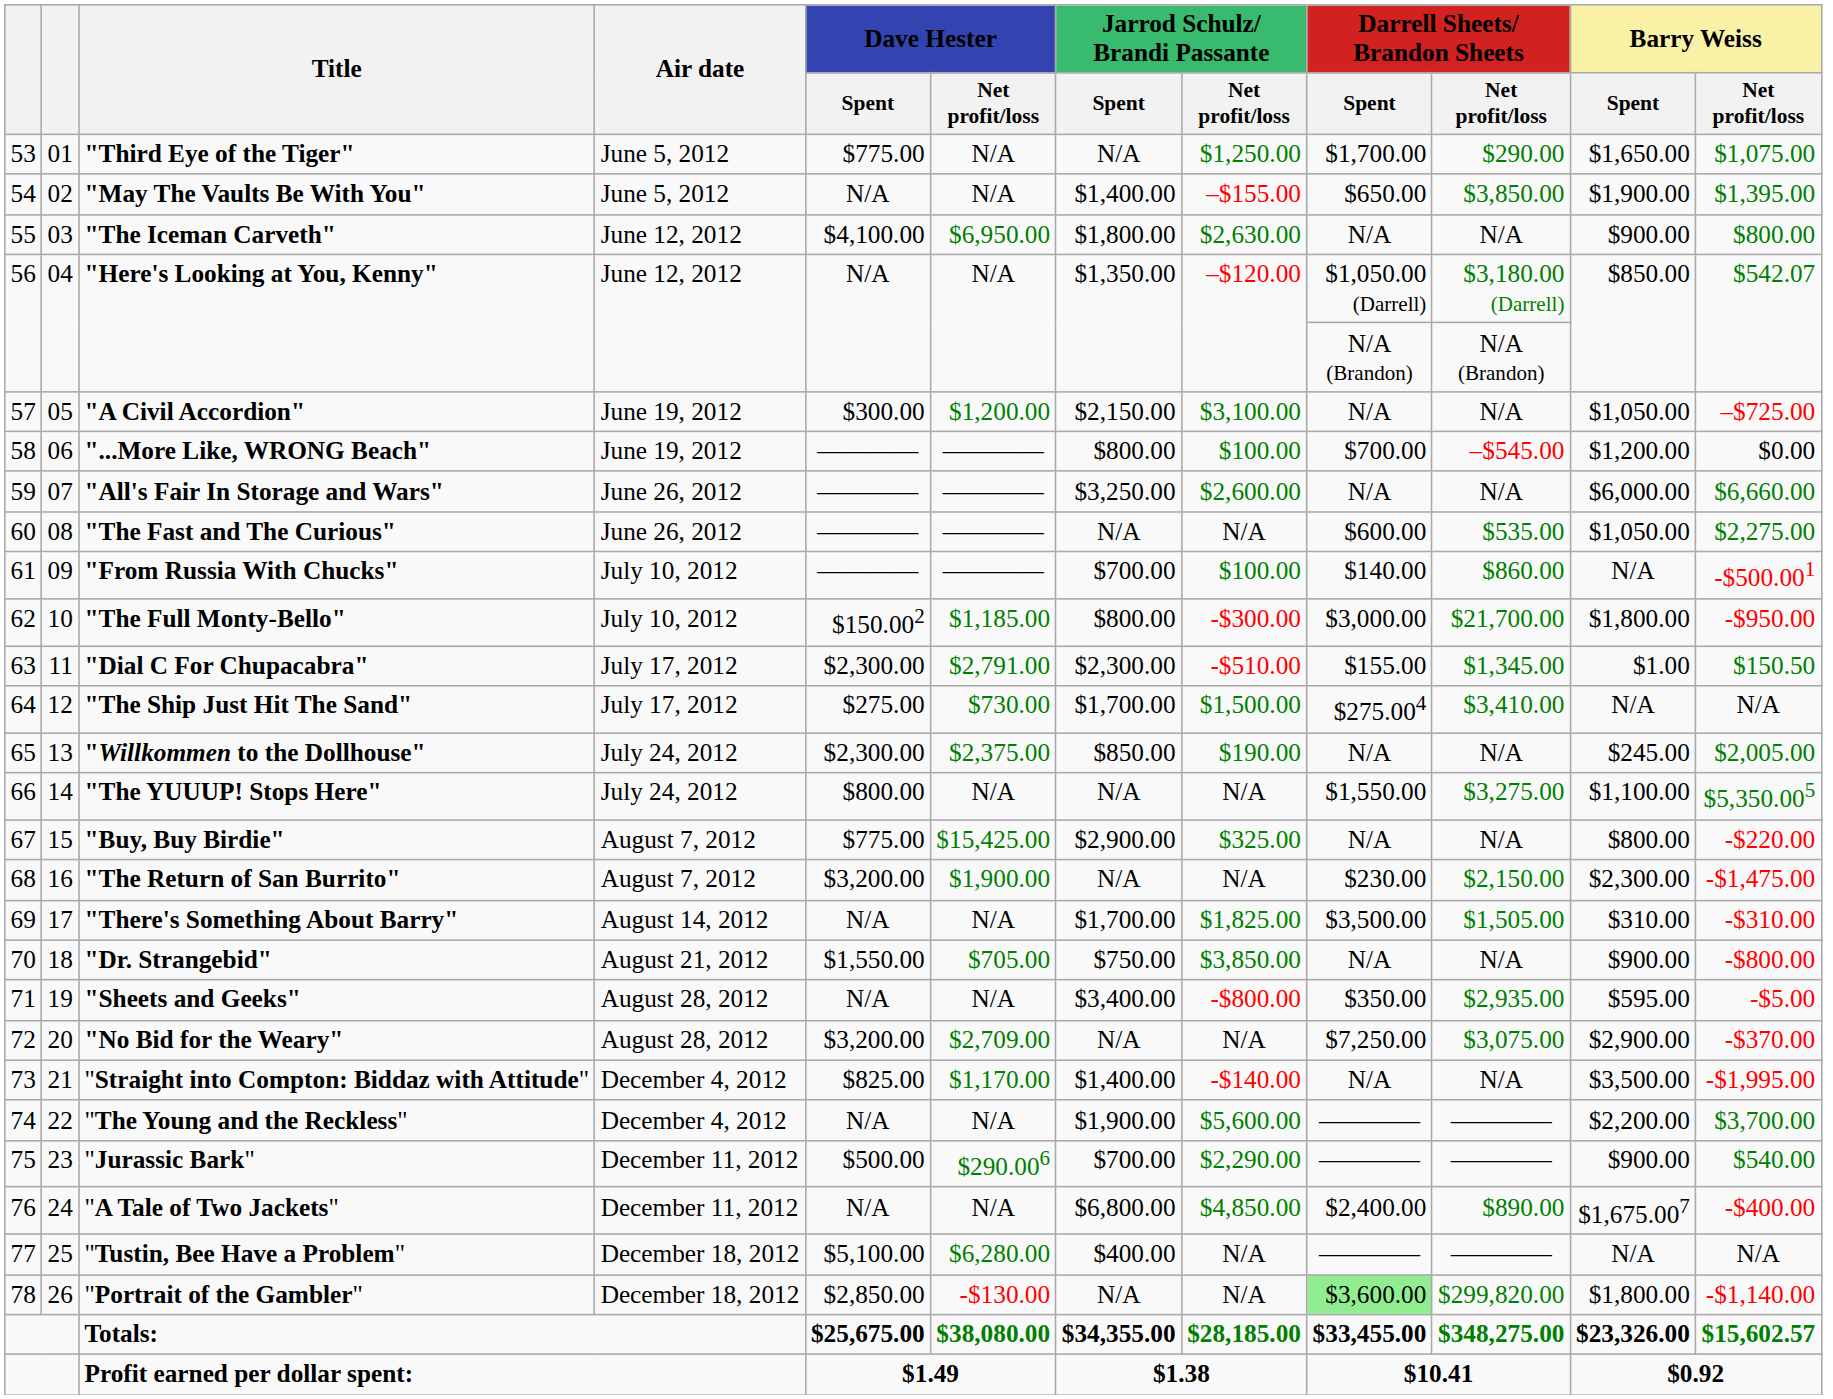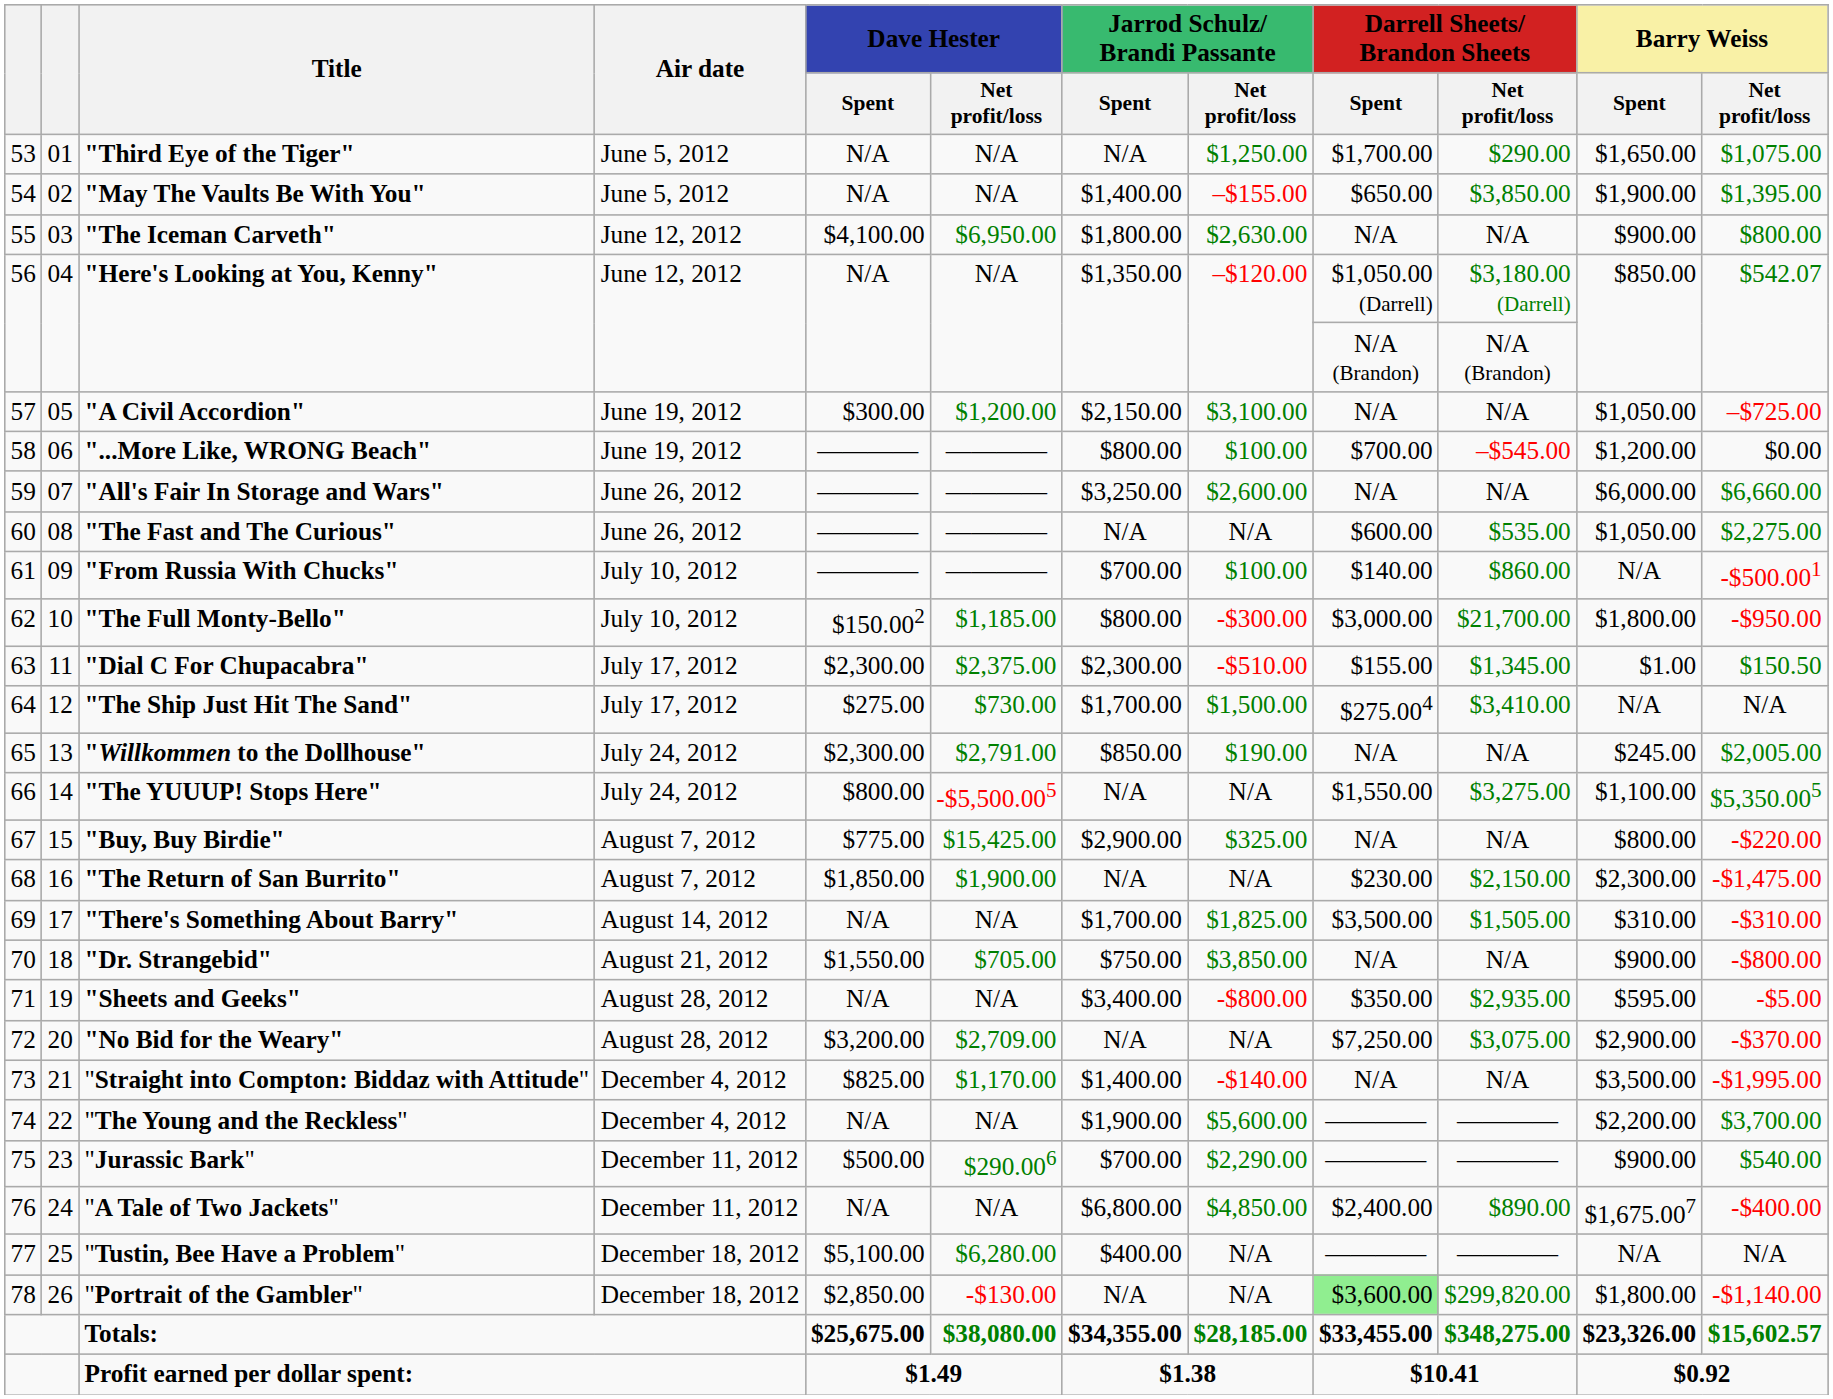 <table class="wikitable" style="text-align: right;">
 <tr>
 <th rowspan = "2"></th>
 <th rowspan = "2"></th>
 <th rowspan = "2">Title</th>
 <th rowspan = "2">Air date</th>
 <th colspan = "2" style="background:#3343b0;">Dave Hester</th>
 <th colspan = "2" style="background:#38ba6f;">Jarrod Schulz/<br>Brandi Passante</th>
 <th colspan = "2" style="background:#d22121;">Darrell Sheets/<br>Brandon Sheets</th>
 <th colspan = "2" style="background:#F9F1A6;">Barry Weiss</th>
 </tr>
 <tr>
 <th style="width:66px; font-size:85%;">Spent</th>
 <th style="width:72px; font-size:85%;">Net profit/loss</th>
 <th style="width:66px; font-size:85%;">Spent</th>
 <th style="width:66px; font-size:85%;">Net profit/loss</th>
 <th style="width:66px; font-size:85%;">Spent</th>
 <th style="width:66px; font-size:85%;">Net profit/loss</th>
 <th style="width:66px; font-size:85%;">Spent</th>
 <th style="width:66px; font-size:85%;">Net profit/loss</th>
 </tr>
 <tr valign="top">
 <td>53</td>
 <td>01</td>
 <td align="left"><strong>"Third Eye of the Tiger"</strong></td>
 <td align="left">June 5, 2012</td>
-<td>$775.00</td>
+<td style="text-align:center;">N/A</td>
 <td style="text-align:center;">N/A</td>
 <td style="text-align:center;">N/A</td>
 <td style="color:green;">$1,250.00</td>
 <td>$1,700.00</td>
 <td style="color:green;">$290.00</td>
 <td>$1,650.00</td>
 <td style="color:green;">$1,075.00</td>
 </tr>
 <tr valign="top">
 <td>54</td>
 <td>02</td>
 <td align="left"><strong>"May The Vaults Be With You"</strong></td>
 <td align="left">June 5, 2012</td>
 <td style="text-align:center;">N/A</td>
 <td style="text-align:center;">N/A</td>
 <td>$1,400.00</td>
 <td style="color:red;">–$155.00</td>
 <td>$650.00</td>
 <td style="color:green;">$3,850.00</td>
 <td>$1,900.00</td>
 <td style="color:green;">$1,395.00</td>
 </tr>
 <tr valign="top">
 <td>55</td>
 <td>03</td>
 <td align="left"><strong>"The Iceman Carveth"</strong></td>
 <td align="left">June 12, 2012</td>
 <td>$4,100.00</td>
 <td style="color:green;">$6,950.00</td>
 <td>$1,800.00</td>
 <td style="color:green;">$2,630.00</td>
 <td style="text-align:center;">N/A</td>
 <td style="text-align:center;">N/A</td>
 <td>$900.00</td>
 <td style="color:green;">$800.00</td>
 </tr>
 <tr valign="top">
 <td rowspan="2">56</td>
 <td rowspan="2">04</td>
 <td align="left" rowspan="2"><strong>"Here's Looking at You, Kenny"</strong></td>
 <td align="left" rowspan="2">June 12, 2012</td>
 <td style="text-align:center;" rowspan="2">N/A</td>
 <td style="text-align:center;" rowspan="2">N/A</td>
 <td rowspan="2">$1,350.00</td>
 <td rowspan="2" style="color:red;">–$120.00</td>
 <td>$1,050.00 <small>(Darrell)</small></td>
 <td style="color:green;">$3,180.00 <small>(Darrell)</small></td>
 <td rowspan="2">$850.00</td>
 <td rowspan="2" style="color:green;">$542.07</td>
 </tr>
 <tr>
 <td style="text-align:center;">N/A <small>(Brandon)</small></td>
 <td style="text-align:center;">N/A <small>(Brandon)</small></td>
 </tr>
 <tr valign="top">
 <td>57</td>
 <td>05</td>
 <td align="left"><strong>"A Civil Accordion"</strong></td>
 <td align="left">June 19, 2012</td>
 <td>$300.00</td>
 <td style="color:green;">$1,200.00</td>
 <td>$2,150.00</td>
 <td style="color:green;">$3,100.00</td>
 <td style="text-align:center;">N/A</td>
 <td style="text-align:center;">N/A</td>
 <td>$1,050.00</td>
 <td style="color:red;">–$725.00</td>
 </tr>
 <tr valign="top">
 <td>58</td>
 <td>06</td>
 <td align="left"><strong>"...More Like, WRONG Beach"</strong></td>
 <td align="left">June 19, 2012</td>
 <td style="text-align:center;">————</td>
 <td style="text-align:center;">————</td>
 <td>$800.00</td>
 <td style="color:green;">$100.00</td>
 <td>$700.00</td>
 <td style="color:red;">–$545.00</td>
 <td>$1,200.00</td>
 <td>$0.00</td>
 </tr>
 <tr valign="top">
 <td>59</td>
 <td>07</td>
 <td align="left"><strong>"All's Fair In Storage and Wars"</strong></td>
 <td align="left">June 26, 2012</td>
 <td style="text-align:center;">————</td>
 <td style="text-align:center;">————</td>
 <td>$3,250.00</td>
 <td style="color:green;">$2,600.00</td>
 <td style="text-align:center;">N/A</td>
 <td style="text-align:center;">N/A</td>
 <td>$6,000.00</td>
 <td style="color:green;">$6,660.00</td>
 </tr>
 <tr valign="top">
 <td>60</td>
 <td>08</td>
 <td align="left"><strong>"The Fast and The Curious"</strong></td>
 <td align="left">June 26, 2012</td>
 <td style="text-align:center;">————</td>
 <td style="text-align:center;">————</td>
 <td style="text-align:center;">N/A</td>
 <td style="text-align:center;">N/A</td>
 <td>$600.00</td>
 <td style="color:green;">$535.00</td>
 <td>$1,050.00</td>
 <td style="color:green;">$2,275.00</td>
 </tr>
 <tr valign="top">
 <td>61</td>
 <td>09</td>
 <td align="left"><strong>"From Russia With Chucks"</strong></td>
 <td align="left">July 10, 2012</td>
 <td style="text-align:center;">————</td>
 <td style="text-align:center;">————</td>
 <td>$700.00</td>
 <td style="color:green;">$100.00</td>
 <td>$140.00</td>
 <td style="color:green;">$860.00</td>
 <td style="text-align:center;">N/A</td>
 <td style="color:red;">-$500.00<sup>1</sup></td>
 </tr>
 <tr valign="top">
 <td>62</td>
 <td>10</td>
 <td align="left"><strong>"The Full Monty-Bello"</strong></td>
 <td align="left">July 10, 2012</td>
 <td>$150.00<sup>2</sup></td>
 <td style="color:green;">$1,185.00</td>
 <td>$800.00</td>
 <td style="color:red;">-$300.00</td>
 <td>$3,000.00</td>
 <td style="color:green">$21,700.00</td>
 <td>$1,800.00</td>
 <td style="color:red;">-$950.00</td>
 </tr>
 <tr valign="top">
 <td>63</td>
 <td>11</td>
 <td align="left"><strong>"Dial C For Chupacabra"</strong></td>
 <td align="left">July 17, 2012</td>
 <td>$2,300.00</td>
-<td style="color:green;">$2,791.00</td>
+<td style="color:green;">$2,375.00</td>
 <td>$2,300.00</td>
 <td style="color:red;">-$510.00</td>
 <td>$155.00</td>
 <td style="color:green;">$1,345.00</td>
 <td>$1.00</td>
 <td style="color:green;">$150.50</td>
 </tr>
 <tr valign="top">
 <td>64</td>
 <td>12</td>
 <td align="left"><strong>"The Ship Just Hit The Sand"</strong></td>
 <td align="left">July 17, 2012</td>
 <td>$275.00</td>
 <td style="color:green;">$730.00</td>
 <td>$1,700.00</td>
 <td style="color:green;">$1,500.00</td>
 <td>$275.00<sup>4</sup></td>
 <td style="color:green;">$3,410.00</td>
 <td style="text-align:center;">N/A</td>
 <td style="text-align:center;">N/A</td>
 </tr>
 <tr valign="top">
 <td>65</td>
 <td>13</td>
 <td align="left"><strong>"<em>Willkommen</em> to the Dollhouse"</strong></td>
 <td align="left">July 24, 2012</td>
 <td>$2,300.00</td>
-<td style="color:green;">$2,375.00</td>
+<td style="color:green;">$2,791.00</td>
 <td>$850.00</td>
 <td style="color:green;">$190.00</td>
 <td style="text-align:center;">N/A</td>
 <td style="text-align:center;">N/A</td>
 <td>$245.00</td>
 <td style="color:green;">$2,005.00</td>
 </tr>
 <tr valign="top">
 <td>66</td>
 <td>14</td>
 <td align="left"><strong>"The YUUUP! Stops Here"</strong></td>
 <td align="left">July 24, 2012</td>
 <td>$800.00</td>
-<td style="text-align:center;">N/A</td>
+<td style="color:red;">-$5,500.00<sup>5</sup></td>
 <td style="text-align:center;">N/A</td>
 <td style="text-align:center;">N/A</td>
 <td>$1,550.00</td>
 <td style="color:green;">$3,275.00</td>
 <td>$1,100.00</td>
 <td style="color:green;">$5,350.00<sup>5</sup></td>
 </tr>
 <tr valign="top">
 <td>67</td>
 <td>15</td>
 <td align="left"><strong>"Buy, Buy Birdie"</strong></td>
 <td align="left">August 7, 2012</td>
 <td>$775.00</td>
 <td style="color:green;">$15,425.00</td>
 <td>$2,900.00</td>
 <td style="color:green;">$325.00</td>
 <td style="text-align:center;">N/A</td>
 <td style="text-align:center;">N/A</td>
 <td>$800.00</td>
 <td style="color:red;">-$220.00</td>
 </tr>
 <tr valign="top">
 <td>68</td>
 <td>16</td>
 <td align="left"><strong>"The Return of San Burrito"</strong></td>
 <td align="left">August 7, 2012</td>
-<td>$3,200.00</td>
+<td>$1,850.00</td>
 <td style="color:green;">$1,900.00</td>
 <td style="text-align:center;">N/A</td>
 <td style="text-align:center;">N/A</td>
 <td>$230.00</td>
 <td style="color:green;">$2,150.00</td>
 <td>$2,300.00</td>
 <td style="color:red;">-$1,475.00</td>
 </tr>
 <tr valign="top">
 <td>69</td>
 <td>17</td>
 <td align="left"><strong>"There's Something About Barry"</strong></td>
 <td align="left">August 14, 2012</td>
 <td style="text-align:center;">N/A</td>
 <td style="text-align:center;">N/A</td>
 <td>$1,700.00</td>
 <td style="color:green;">$1,825.00</td>
 <td>$3,500.00</td>
 <td style="color:green;">$1,505.00</td>
 <td>$310.00</td>
 <td style="color:red;">-$310.00</td>
 </tr>
 <tr valign="top">
 <td>70</td>
 <td>18</td>
 <td align="left"><strong>"Dr. Strangebid"</strong></td>
 <td align="left">August 21, 2012</td>
 <td>$1,550.00</td>
 <td style="color:green;">$705.00</td>
 <td>$750.00</td>
 <td style="color:green;">$3,850.00</td>
 <td style="text-align:center;">N/A</td>
 <td style="text-align:center;">N/A</td>
 <td>$900.00</td>
 <td style="color:red;">-$800.00</td>
 </tr>
 <tr valign="top">
 <td>71</td>
 <td>19</td>
 <td align="left"><strong>"Sheets and Geeks"</strong></td>
 <td align="left">August 28, 2012</td>
 <td style="text-align:center;">N/A</td>
 <td style="text-align:center;">N/A</td>
 <td>$3,400.00</td>
 <td style="color:red;">-$800.00</td>
 <td>$350.00</td>
 <td style="color:green;">$2,935.00</td>
 <td>$595.00</td>
 <td style="color:red;">-$5.00</td>
 </tr>
 <tr valign="top">
 <td>72</td>
 <td>20</td>
 <td align="left"><strong>"No Bid for the Weary"</strong></td>
 <td align="left">August 28, 2012</td>
 <td>$3,200.00</td>
 <td style="color:green;">$2,709.00</td>
 <td style="text-align:center;">N/A</td>
 <td style="text-align:center;">N/A</td>
 <td>$7,250.00</td>
 <td style="color:green;">$3,075.00</td>
 <td>$2,900.00</td>
 <td style="color:red;">-$370.00</td>
 </tr>
 <tr valign="top">
 <td>73</td>
 <td>21</td>
 <td align="left">"<strong>Straight into Compton: Biddaz with Attitude</strong>"</td>
 <td align="left">December 4, 2012</td>
 <td>$825.00</td>
 <td style="color:green;">$1,170.00</td>
 <td>$1,400.00</td>
 <td style="color:red;">-$140.00</td>
 <td style="text-align:center;">N/A</td>
 <td style="text-align:center;">N/A</td>
 <td>$3,500.00</td>
 <td style="color:red;">-$1,995.00</td>
 </tr>
 <tr valign="top">
 <td>74</td>
 <td>22</td>
 <td align="left">"<strong>The Young and the Reckless</strong>"</td>
 <td align="left">December 4, 2012</td>
 <td style="text-align:center;">N/A</td>
 <td style="text-align:center;">N/A</td>
 <td>$1,900.00</td>
 <td style="color:green;">$5,600.00</td>
 <td style="text-align:center;">————</td>
 <td style="text-align:center;">————</td>
 <td>$2,200.00</td>
 <td style="color:green;">$3,700.00</td>
 </tr>
 <tr valign="top">
 <td>75</td>
 <td>23</td>
 <td align="left">"<strong>Jurassic Bark</strong>"</td>
 <td align="left">December 11, 2012</td>
 <td>$500.00</td>
 <td style="color:green;">$290.00<sup>6</sup></td>
 <td>$700.00</td>
 <td style="color:green;">$2,290.00</td>
 <td style="text-align:center;">————</td>
 <td style="text-align:center;">————</td>
 <td>$900.00</td>
 <td style="color:green;">$540.00</td>
 </tr>
 <tr valign="top">
 <td>76</td>
 <td>24</td>
 <td align="left">"<strong>A Tale of Two Jackets</strong>"</td>
 <td align="left">December 11, 2012</td>
 <td style="text-align:center;">N/A</td>
 <td style="text-align:center;">N/A</td>
 <td>$6,800.00</td>
 <td style="color:green;">$4,850.00</td>
 <td>$2,400.00</td>
 <td style="color:green;">$890.00</td>
 <td>$1,675.00<sup>7</sup></td>
 <td style="color:red;">-$400.00</td>
 </tr>
 <tr valign="top">
 <td>77</td>
 <td>25</td>
 <td align="left">"<strong>Tustin, Bee Have a Problem</strong>"</td>
 <td align="left">December 18, 2012</td>
 <td>$5,100.00</td>
 <td style="color:green;">$6,280.00</td>
 <td>$400.00</td>
 <td style="text-align:center;">N/A</td>
 <td style="text-align:center;">————</td>
 <td style="text-align:center;">————</td>
 <td style="text-align:center;">N/A</td>
 <td style="text-align:center;">N/A</td>
 </tr>
 <tr valign="top">
 <td>78</td>
 <td>26</td>
 <td align="left">"<strong>Portrait of the Gambler</strong>"</td>
 <td align="left">December 18, 2012</td>
 <td>$2,850.00</td>
 <td style="color:red;">-$130.00</td>
 <td style="text-align:center;">N/A</td>
 <td style="text-align:center;">N/A</td>
 <td style="background: lightgreen;">$3,600.00</td>
 <td style="color:green;">$299,820.00</td>
 <td>$1,800.00</td>
 <td style="color:red;">-$1,140.00</td>
 </tr>
 <tr valign="top">
 <td colspan="2"></td>
 <td colspan="2" style="text-align:left;"><strong>Totals:</strong></td>
 <td><strong>$25,675.00</strong></td>
 <td style="color:green;"><strong>$38,080.00</strong></td>
 <td><strong>$34,355.00</strong></td>
 <td style="color:green;"><strong>$28,185.00</strong></td>
 <td><strong>$33,455.00</strong></td>
 <td style="color:green;"><strong>$348,275.00</strong></td>
 <td><strong>$23,326.00</strong></td>
 <td style="color:green;"><strong>$15,602.57</strong></td>
 </tr>
 <tr valign="top">
 <td colspan="2"></td>
 <td colspan="2" style="text-align:left;"><strong>Profit earned per dollar spent:</strong></td>
 <td colspan="2" style="text-align:center;"><strong>$1.49</strong></td>
 <td colspan="2" style="text-align:center;"><strong>$1.38</strong></td>
 <td colspan="2" style="text-align:center;"><strong>$10.41</strong></td>
 <td colspan="2" style="text-align:center;"><strong>$0.92</strong></td>
 </tr>
 </table>
